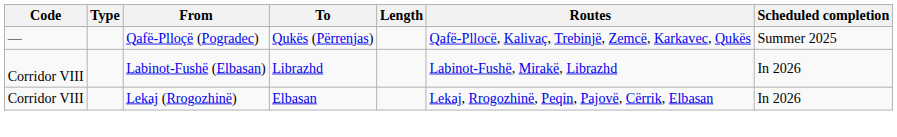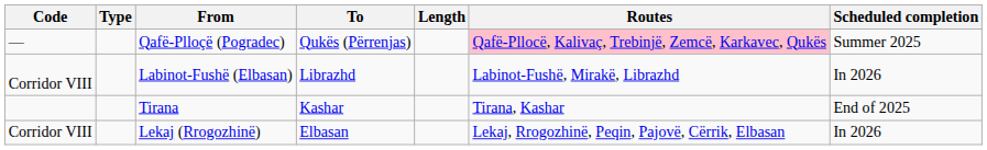 <table class="wikitable sortable">
 <tr>
 <th>Code</th>
 <th>Type</th>
 <th>From</th>
 <th>To</th>
 <th>Length</th>
 <th>Routes</th>
 <th>Scheduled completion</th>
 </tr>
 <tr>
 <td>—</td>
 <td></td>
 <td><a href='#'>Qafë-Plloçë</a> (<a href='#'>Pogradec</a>)</td>
 <td><a href='#'>Qukës</a> (<a href='#'>Përrenjas</a>)</td>
 <td></td>
-<td><a href='#'>Qafë-Pllocë</a>, <a href='#'>Kalivaç</a>, <a href='#'>Trebinjë</a>, <a href='#'>Zemcë</a>, <a href='#'>Karkavec</a>, <a href='#'>Qukës</a></td>
+<td style="background: pink;"><a href='#'>Qafë-Pllocë</a>, <a href='#'>Kalivaç</a>, <a href='#'>Trebinjë</a>, <a href='#'>Zemcë</a>, <a href='#'>Karkavec</a>, <a href='#'>Qukës</a></td>
 <td>Summer 2025</td>
 </tr>
 <tr>
 <td><br>Corridor VIII</td>
 <td></td>
 <td><a href='#'>Labinot-Fushë</a> (<a href='#'>Elbasan</a>)</td>
 <td><a href='#'>Librazhd</a></td>
 <td></td>
 <td><a href='#'>Labinot-Fushë</a>, <a href='#'>Mirakë</a>, <a href='#'>Librazhd</a></td>
 <td>In 2026</td>
 </tr>
 <tr>
+<td></td>
+<td></td>
+<td><a href='#'>Tirana</a></td>
+<td><a href='#'>Kashar</a></td>
+<td></td>
+<td><a href='#'>Tirana</a>, <a href='#'>Kashar</a></td>
+<td>End of 2025</td>
+</tr>
+<tr>
 <td>Corridor VIII</td>
 <td></td>
 <td><a href='#'>Lekaj</a> (<a href='#'>Rrogozhinë</a>)</td>
 <td><a href='#'>Elbasan</a></td>
 <td></td>
 <td><a href='#'>Lekaj</a>, <a href='#'>Rrogozhinë</a>, <a href='#'>Peqin</a>, <a href='#'>Pajovë</a>, <a href='#'>Cërrik</a>, <a href='#'>Elbasan</a></td>
 <td>In 2026</td>
 </tr>
 </table>
